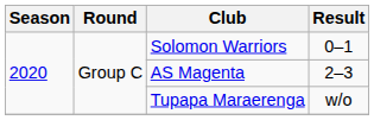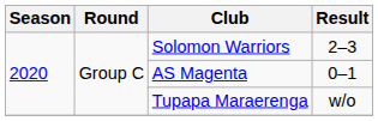 <table class="wikitable">
 <tr>
 <th>Season</th>
 <th>Round</th>
 <th>Club</th>
 <th>Result</th>
 </tr>
 <tr>
 <td rowspan="3"><a href='#'>2020</a></td>
 <td rowspan="3">Group C</td>
 <td> <a href='#'>Solomon Warriors</a></td>
-<td style="text-align:center;">0–1</td>
+<td style="text-align:center;">2–3</td>
 </tr>
 <tr>
 <td> <a href='#'>AS Magenta</a></td>
-<td style="text-align:center;">2–3</td>
+<td style="text-align:center;">0–1</td>
 </tr>
 <tr>
 <td> <a href='#'>Tupapa Maraerenga</a></td>
 <td style="text-align:center;">w/o</td>
 </tr>
 <tr>
 </tr>
 </table>
